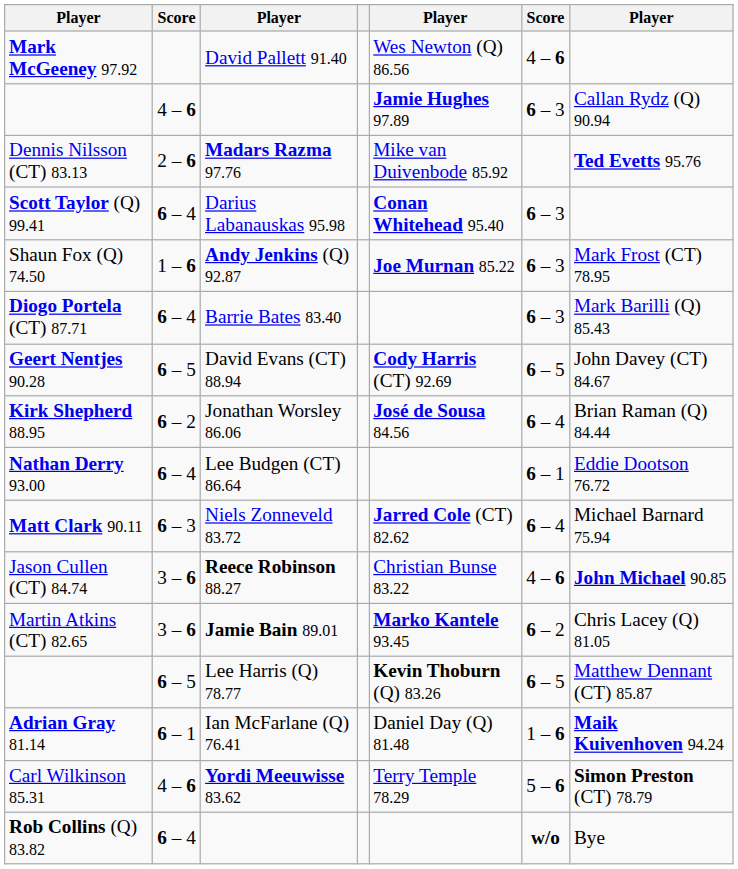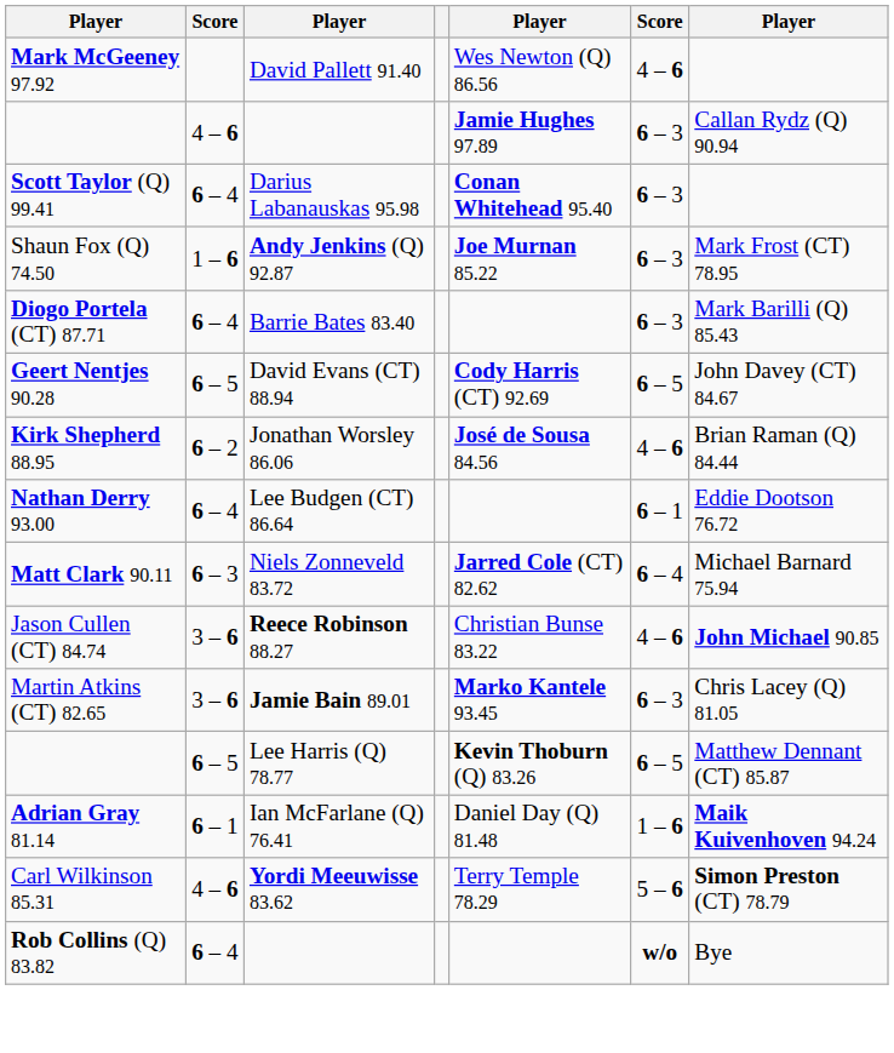 <table class="wikitable">
 <tr style="font-size:10pt;font-weight:bold">
 <th width=230>Player</th>
 <th width=40>Score</th>
 <th width=230>Player</th>
 <th width=10></th>
 <th width=230>Player</th>
 <th width=40>Score</th>
 <th width=230>Player</th>
 </tr>
 <tr>
 <td> <strong><a href='#'>Mark McGeeney</a></strong> <small><span>97.92</span></small></td>
 <td align=center></td>
 <td> <a href='#'>David Pallett</a> <small><span>91.40</span></small></td>
 <td></td>
 <td> <a href='#'>Wes Newton</a> (Q) <small><span>86.56</span></small></td>
 <td align=center>4 – <strong>6</strong></td>
 <td></td>
 </tr>
 <tr>
 <td></td>
 <td align=center>4 – <strong>6</strong></td>
 <td></td>
 <td></td>
 <td> <strong><a href='#'>Jamie Hughes</a></strong> <small><span>97.89</span></small></td>
 <td align=center><strong>6</strong> – 3</td>
 <td> <a href='#'>Callan Rydz</a> (Q) <small><span>90.94</span></small></td>
-</tr>
-<tr>
-<td> <a href='#'>Dennis Nilsson</a> (CT) <small><span>83.13</span></small></td>
-<td align=center>2 – <strong>6</strong></td>
-<td> <strong><a href='#'>Madars Razma</a></strong> <small><span>97.76</span></small></td>
-<td></td>
-<td> <a href='#'>Mike van Duivenbode</a> <small><span>85.92</span></small></td>
-<td align=center></td>
-<td> <strong><a href='#'>Ted Evetts</a></strong> <small><span>95.76</span></small></td>
 </tr>
 <tr>
 <td> <strong><a href='#'>Scott Taylor</a></strong> (Q) <small><span>99.41</span></small></td>
 <td align=center><strong>6</strong> – 4</td>
 <td> <a href='#'>Darius Labanauskas</a> <small><span>95.98</span></small></td>
 <td></td>
 <td> <strong><a href='#'>Conan Whitehead</a></strong> <small><span>95.40</span></small></td>
 <td align=center><strong>6</strong> – 3</td>
 <td></td>
 </tr>
 <tr>
 <td> Shaun Fox (Q) <small><span>74.50</span></small></td>
 <td align=center>1 – <strong>6</strong></td>
 <td> <strong><a href='#'>Andy Jenkins</a></strong> (Q) <small><span>92.87</span></small></td>
 <td></td>
 <td> <strong><a href='#'>Joe Murnan</a></strong> <small><span>85.22</span></small></td>
 <td align=center><strong>6</strong> – 3</td>
 <td> <a href='#'>Mark Frost</a> (CT) <small><span>78.95</span></small></td>
 </tr>
 <tr>
 <td> <strong><a href='#'>Diogo Portela</a></strong> (CT) <small><span>87.71</span></small></td>
 <td align=center><strong>6</strong> – 4</td>
 <td> <a href='#'>Barrie Bates</a> <small><span>83.40</span></small></td>
 <td></td>
 <td></td>
 <td align=center><strong>6</strong> – 3</td>
 <td> <a href='#'>Mark Barilli</a> (Q) <small><span>85.43</span></small></td>
 </tr>
 <tr>
 <td> <strong><a href='#'>Geert Nentjes</a></strong> <small><span>90.28</span></small></td>
 <td align=center><strong>6</strong> – 5</td>
 <td> David Evans (CT) <small><span>88.94</span></small></td>
 <td></td>
 <td> <strong><a href='#'>Cody Harris</a></strong> (CT) <small><span>92.69</span></small></td>
 <td align=center><strong>6</strong> – 5</td>
 <td> John Davey (CT) <small><span>84.67</span></small></td>
 </tr>
 <tr>
 <td> <strong><a href='#'>Kirk Shepherd</a></strong> <small><span>88.95</span></small></td>
 <td align=center><strong>6</strong> – 2</td>
 <td> Jonathan Worsley <small><span>86.06</span></small></td>
 <td></td>
 <td> <strong><a href='#'>José de Sousa</a></strong> <small><span>84.56</span></small></td>
-<td align=center><strong>6</strong> – 4</td>
+<td align=center>4 – <strong>6</strong></td>
 <td> Brian Raman (Q) <small><span>84.44</span></small></td>
 </tr>
 <tr>
 <td> <strong><a href='#'>Nathan Derry</a></strong> <small><span>93.00</span></small></td>
 <td align=center><strong>6</strong> – 4</td>
 <td> Lee Budgen (CT) <small><span>86.64</span></small></td>
 <td></td>
 <td></td>
 <td align=center><strong>6</strong> – 1</td>
 <td> <a href='#'>Eddie Dootson</a> <small><span>76.72</span></small></td>
 </tr>
 <tr>
 <td> <strong><a href='#'>Matt Clark</a></strong> <small><span>90.11</span></small></td>
 <td align=center><strong>6</strong> – 3</td>
 <td> <a href='#'>Niels Zonneveld</a> <small><span>83.72</span></small></td>
 <td></td>
 <td> <strong><a href='#'>Jarred Cole</a></strong> (CT) <small><span>82.62</span></small></td>
 <td align=center><strong>6</strong> – 4</td>
 <td> Michael Barnard <small><span>75.94</span></small></td>
 </tr>
 <tr>
 <td> <a href='#'>Jason Cullen</a> (CT) <small><span>84.74</span></small></td>
 <td align=center>3 – <strong>6</strong></td>
 <td> <strong>Reece Robinson</strong> <small><span>88.27</span></small></td>
 <td></td>
 <td> <a href='#'>Christian Bunse</a> <small><span>83.22</span></small></td>
 <td align=center>4 – <strong>6</strong></td>
 <td> <strong><a href='#'>John Michael</a></strong> <small><span>90.85</span></small></td>
 </tr>
 <tr>
 <td> <a href='#'>Martin Atkins</a> (CT) <small><span>82.65</span></small></td>
 <td align=center>3 – <strong>6</strong></td>
 <td> <strong>Jamie Bain</strong> <small><span>89.01</span></small></td>
 <td></td>
 <td> <strong><a href='#'>Marko Kantele</a></strong> <small><span>93.45</span></small></td>
-<td align=center><strong>6</strong> – 2</td>
+<td align=center><strong>6</strong> – 3</td>
 <td> Chris Lacey (Q) <small><span>81.05</span></small></td>
 </tr>
 <tr>
 <td></td>
 <td align=center><strong>6</strong> – 5</td>
 <td> Lee Harris (Q) <small><span>78.77</span></small></td>
 <td></td>
 <td> <strong>Kevin Thoburn</strong> (Q) <small><span>83.26</span></small></td>
 <td align=center><strong>6</strong> – 5</td>
 <td> <a href='#'>Matthew Dennant</a> (CT) <small><span>85.87</span></small></td>
 </tr>
 <tr>
 <td> <strong><a href='#'>Adrian Gray</a></strong> <small><span>81.14</span></small></td>
 <td align=center><strong>6</strong> – 1</td>
 <td> Ian McFarlane (Q) <small><span>76.41</span></small></td>
 <td></td>
 <td> Daniel Day (Q) <small><span>81.48</span></small></td>
 <td align=center>1 – <strong>6</strong></td>
 <td> <strong><a href='#'>Maik Kuivenhoven</a></strong> <small><span>94.24</span></small></td>
 </tr>
 <tr>
 <td> <a href='#'>Carl Wilkinson</a> <small><span>85.31</span></small></td>
 <td align=center>4 – <strong>6</strong></td>
 <td> <strong><a href='#'>Yordi Meeuwisse</a></strong> <small><span>83.62</span></small></td>
 <td></td>
 <td> <a href='#'>Terry Temple</a> <small><span>78.29</span></small></td>
 <td align=center>5 – <strong>6</strong></td>
 <td> <strong>Simon Preston</strong> (CT) <small><span>78.79</span></small></td>
 </tr>
 <tr>
 <td> <strong>Rob Collins</strong> (Q) <small><span>83.82</span></small></td>
 <td align=center><strong>6</strong> – 4</td>
 <td></td>
 <td></td>
 <td></td>
 <td align=center><strong>w/o</strong></td>
 <td>Bye</td>
 </tr>
 </table>
